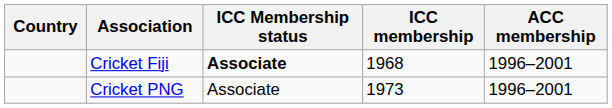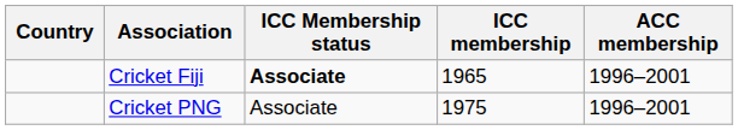 <table class="wikitable sortable" width="65%">
 <tr>
 <th>Country</th>
 <th>Association</th>
 <th>ICC Membership<br>status</th>
 <th>ICC<br>membership</th>
 <th>ACC<br>membership</th>
 </tr>
 <tr>
 <td></td>
 <td><a href='#'>Cricket Fiji</a></td>
 <td><strong>Associate</strong></td>
-<td>1968</td>
+<td>1965</td>
 <td>1996–2001</td>
 </tr>
 <tr>
 <td></td>
 <td><a href='#'>Cricket PNG</a></td>
 <td>Associate</td>
-<td>1973</td>
+<td>1975</td>
 <td>1996–2001</td>
 </tr>
 </table>
